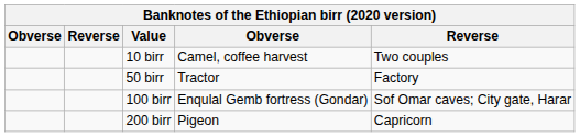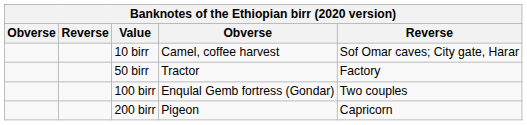 <table class="wikitable">
 <tr>
 <th colspan=5>Banknotes of the Ethiopian birr (2020 version)</th>
 </tr>
 <tr>
 <th>Obverse</th>
 <th>Reverse</th>
 <th>Value</th>
 <th>Obverse</th>
 <th>Reverse</th>
 </tr>
 <tr>
 <td></td>
 <td></td>
 <td>10 birr</td>
 <td>Camel, coffee harvest</td>
-<td>Two couples</td>
+<td>Sof Omar caves; City gate, Harar</td>
 </tr>
 <tr>
 <td></td>
 <td></td>
 <td>50 birr</td>
 <td>Tractor</td>
 <td>Factory</td>
 </tr>
 <tr>
 <td></td>
 <td></td>
 <td>100 birr</td>
 <td>Enqulal Gemb fortress (Gondar)</td>
-<td>Sof Omar caves; City gate, Harar</td>
+<td>Two couples</td>
 </tr>
 <tr>
 <td></td>
 <td></td>
 <td>200 birr</td>
 <td>Pigeon</td>
 <td>Capricorn</td>
 </tr>
 </table>
